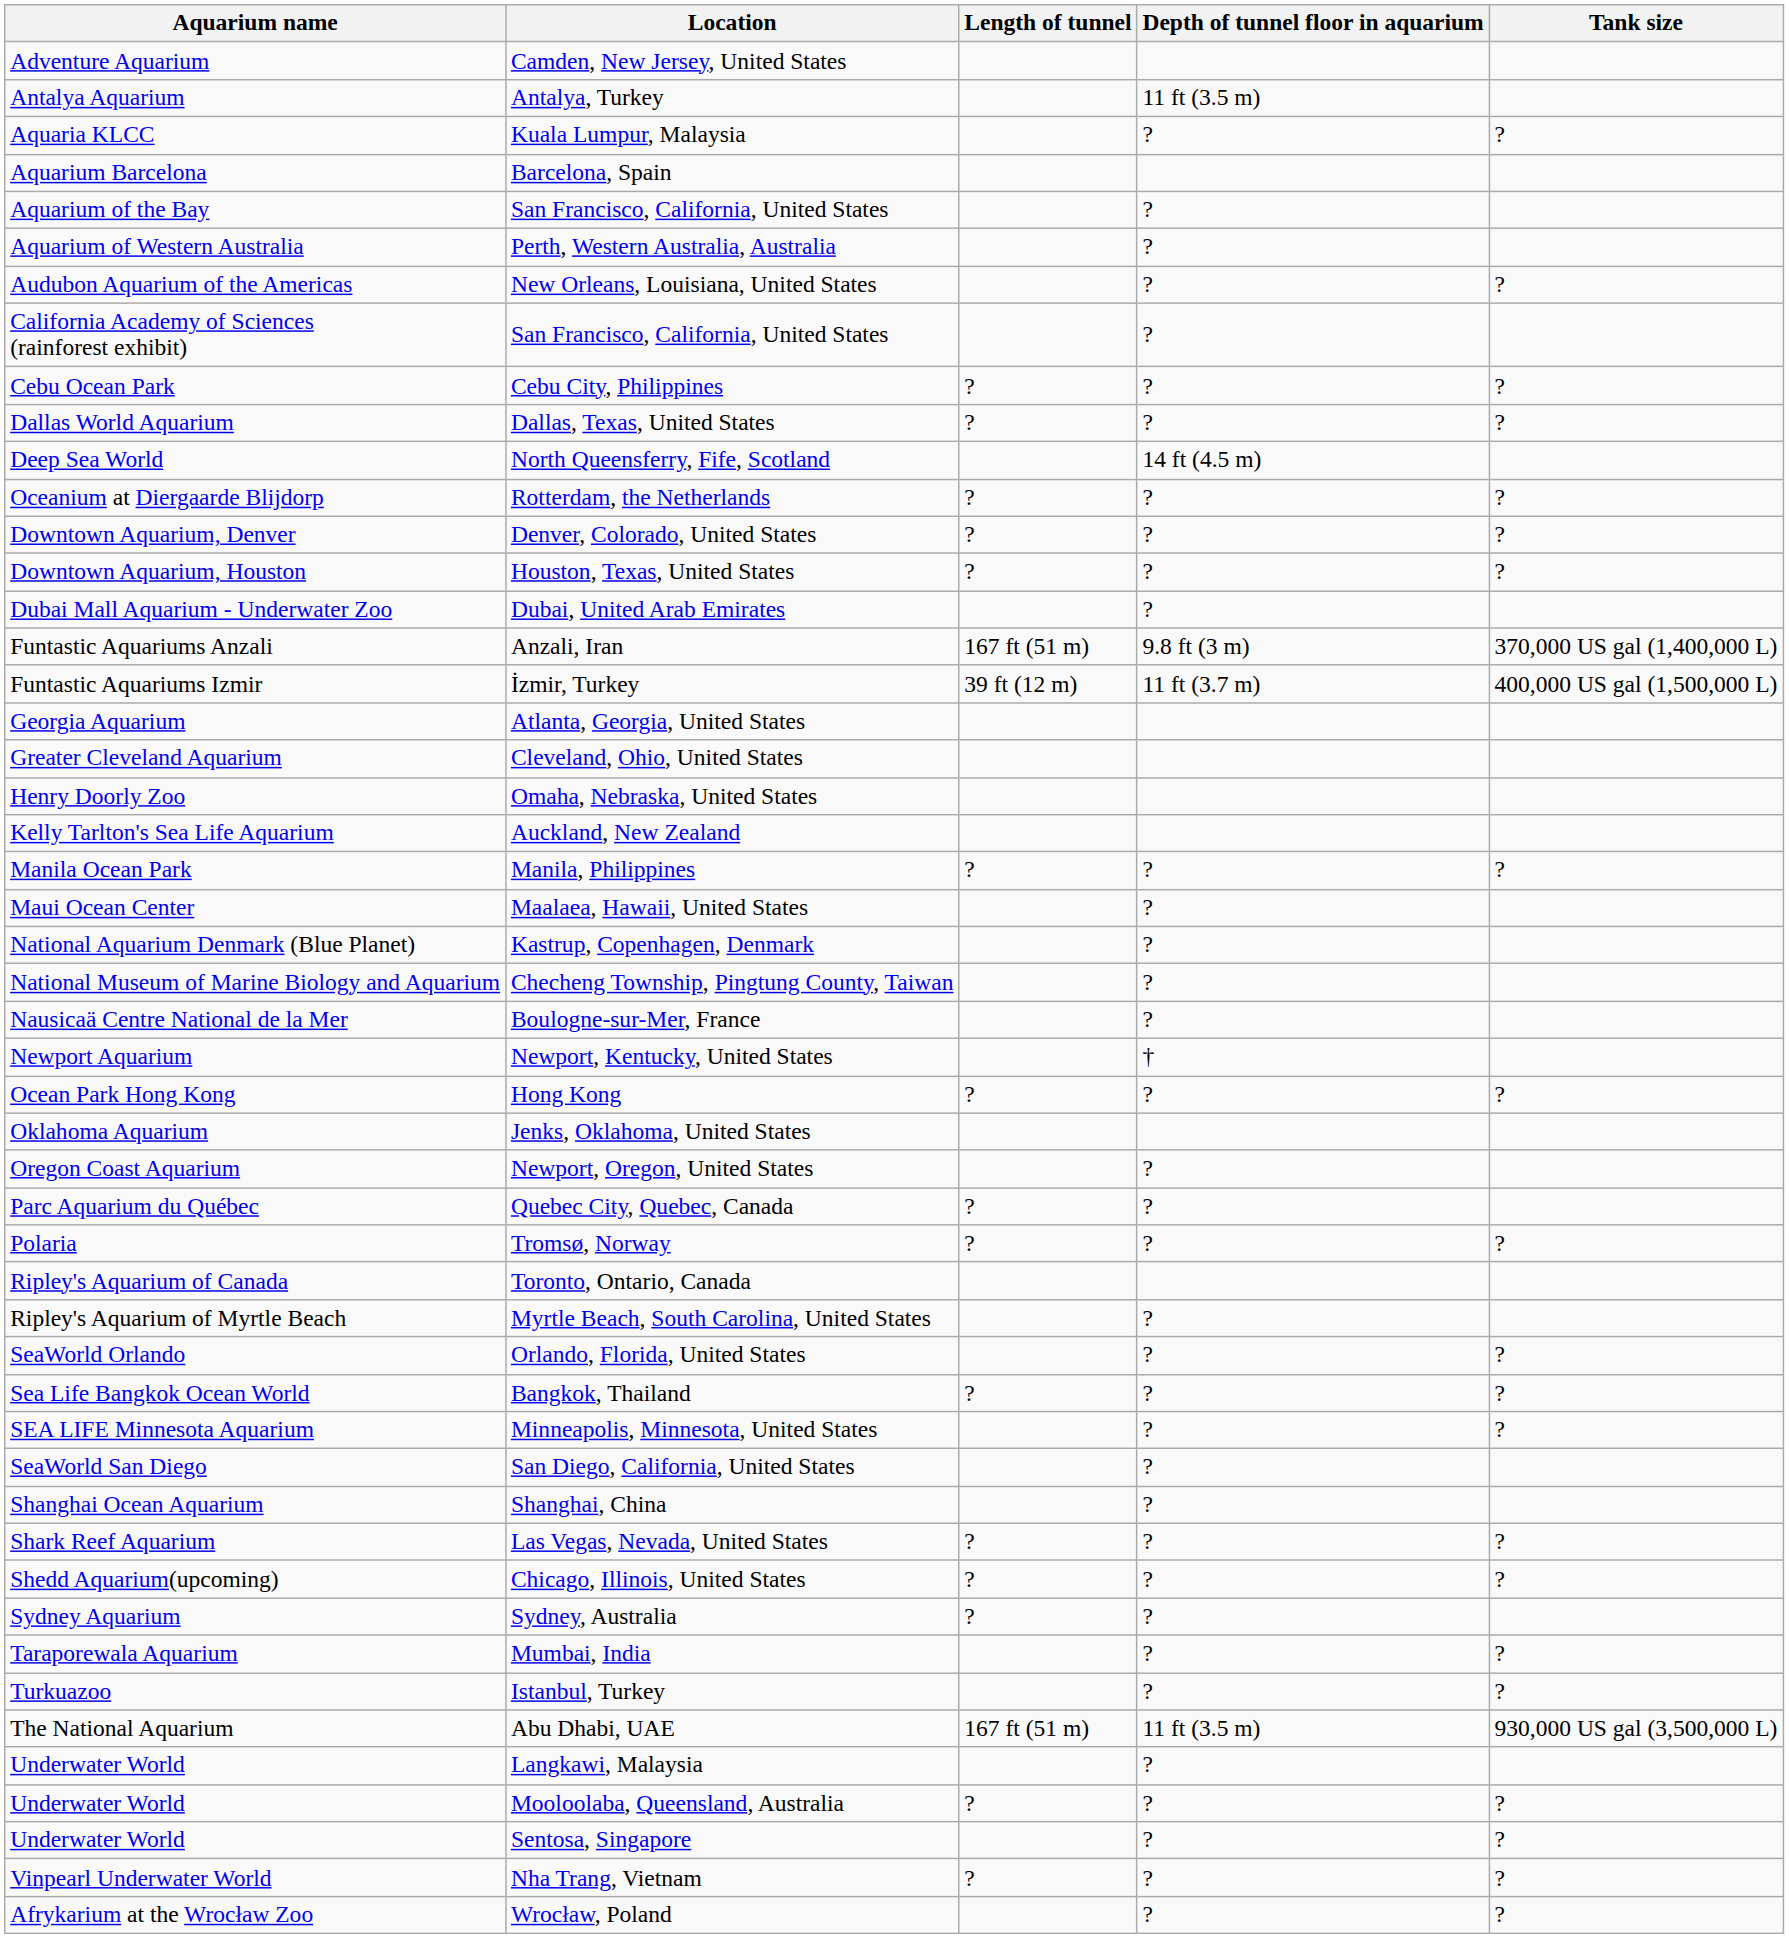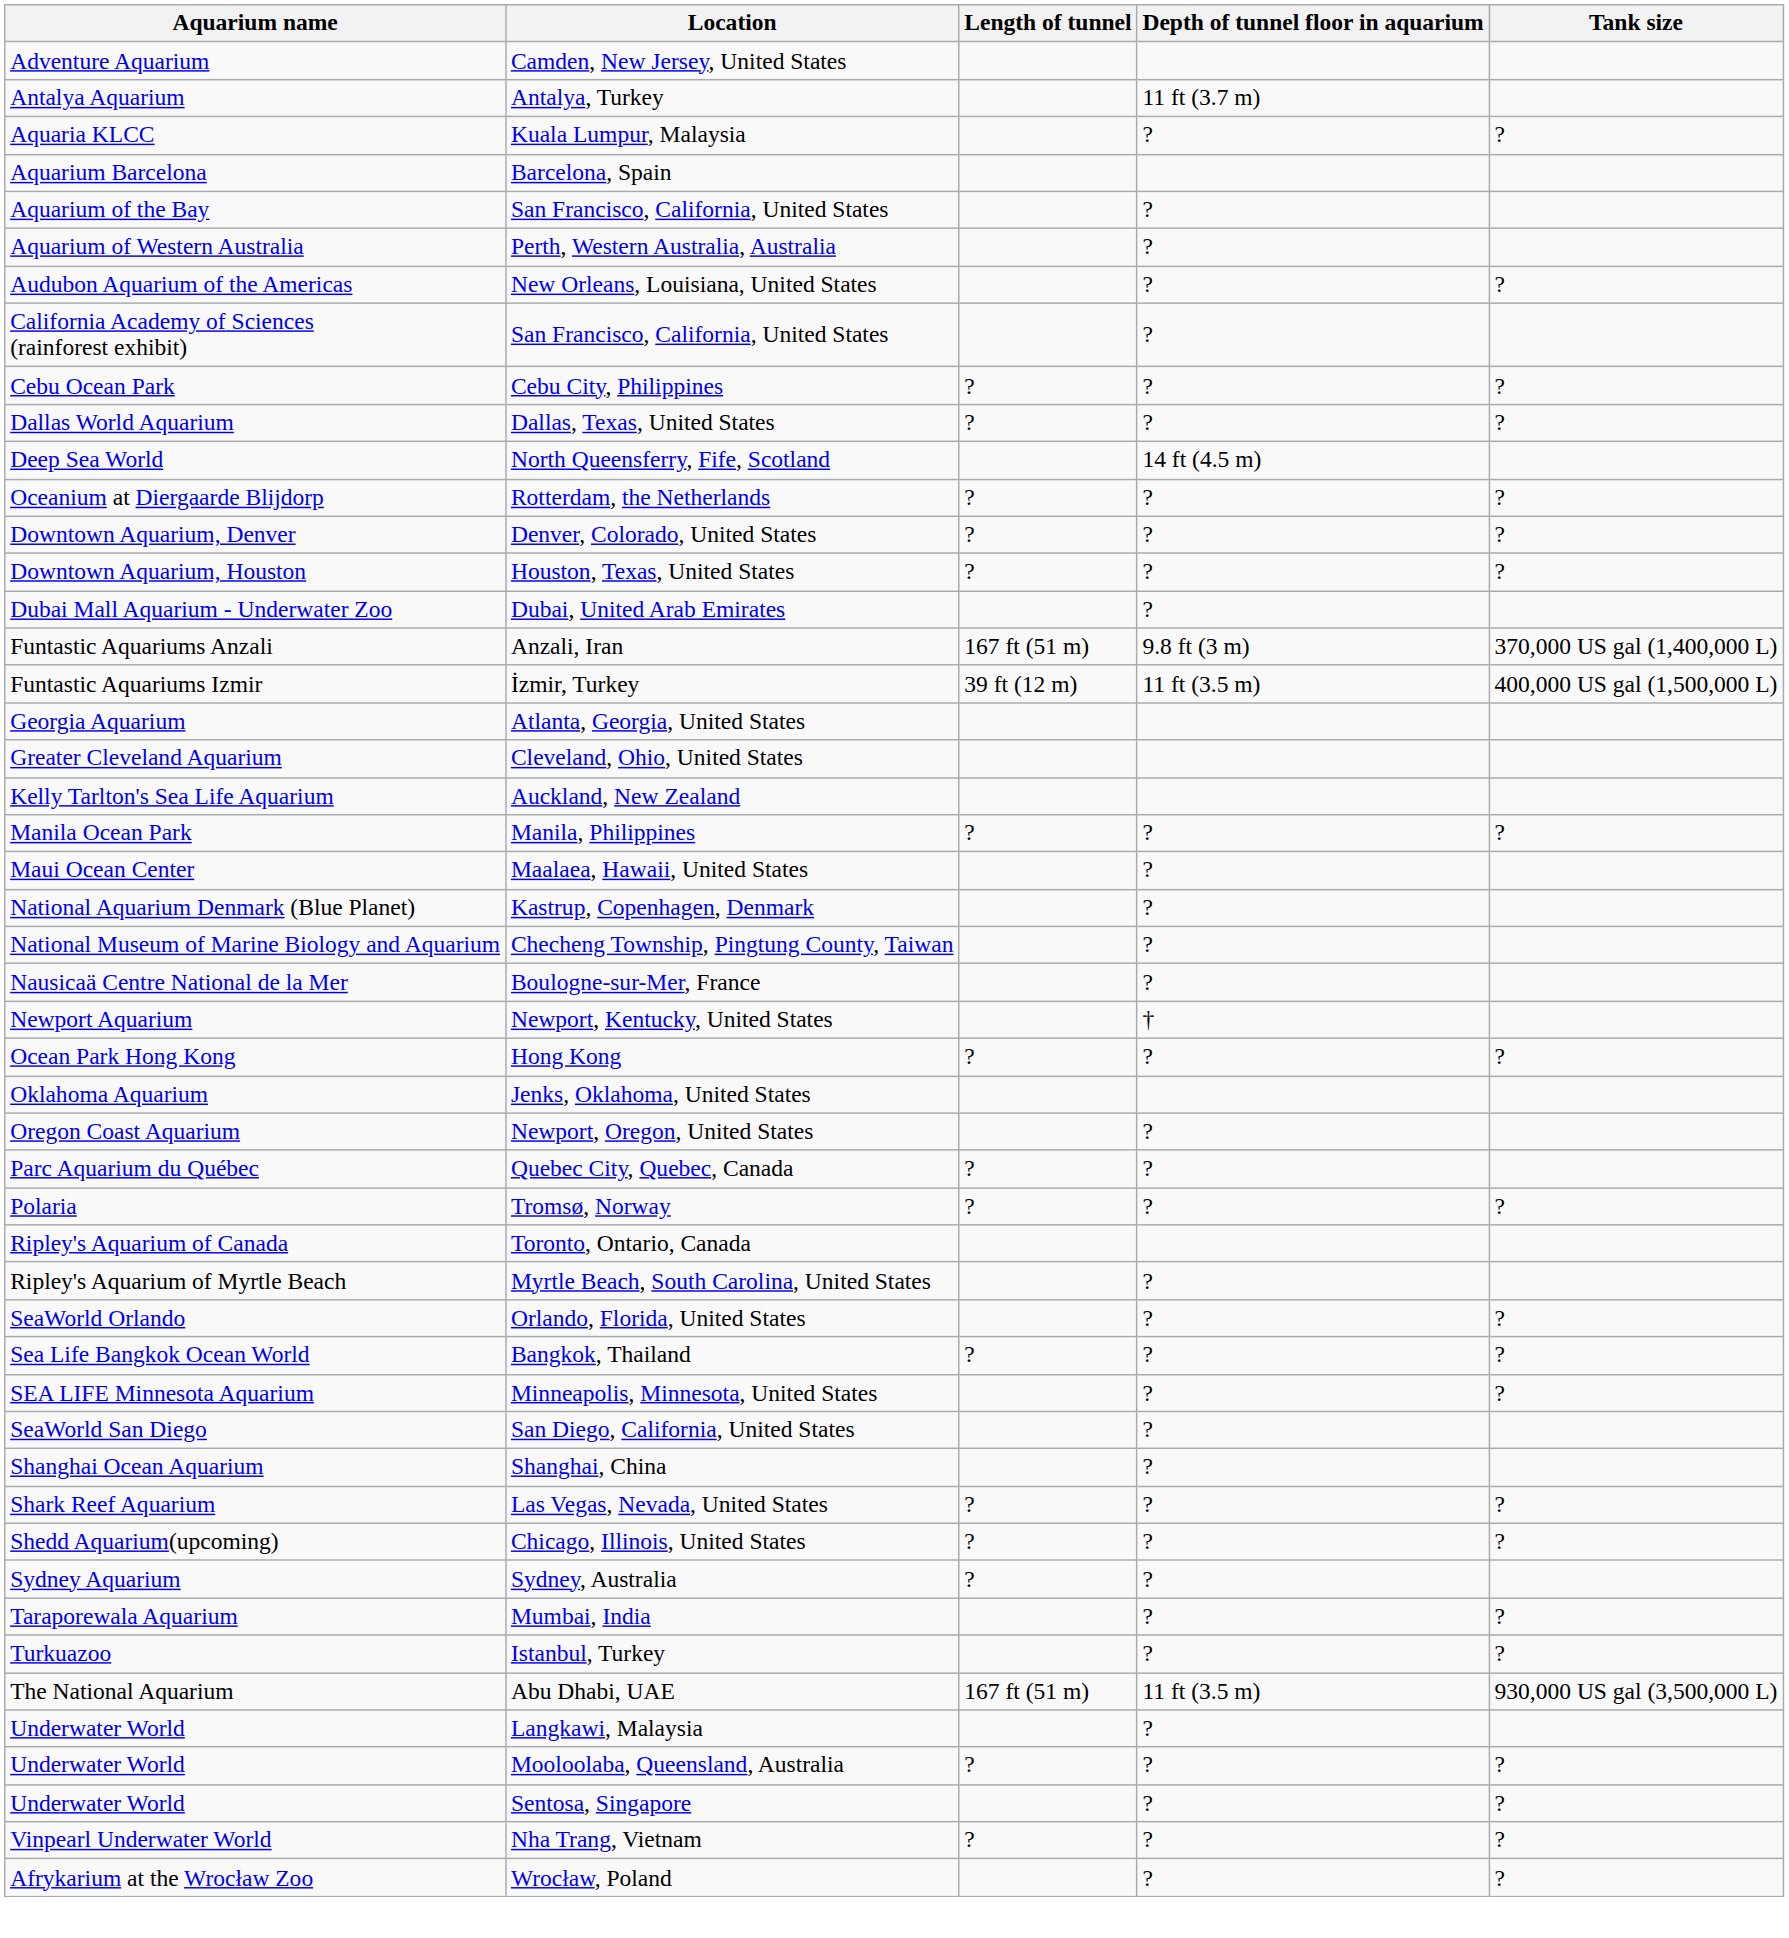 <table class="wikitable sortable">
 <tr>
 <th>Aquarium name</th>
 <th>Location</th>
 <th>Length of tunnel</th>
 <th>Depth of tunnel floor in aquarium</th>
 <th>Tank size</th>
 </tr>
 <tr>
 <td><a href='#'>Adventure Aquarium</a></td>
 <td><a href='#'>Camden</a>, <a href='#'>New Jersey</a>, United States</td>
 <td></td>
 <td></td>
 <td></td>
 </tr>
 <tr>
 <td><a href='#'>Antalya Aquarium</a></td>
 <td><a href='#'>Antalya</a>, Turkey</td>
 <td></td>
-<td>11 ft (3.5 m)</td>
+<td>11 ft (3.7 m)</td>
 <td></td>
 </tr>
 <tr>
 <td><a href='#'>Aquaria KLCC</a></td>
 <td><a href='#'>Kuala Lumpur</a>, Malaysia</td>
 <td></td>
 <td>?</td>
 <td>?</td>
 </tr>
 <tr>
 <td><a href='#'>Aquarium Barcelona</a></td>
 <td><a href='#'>Barcelona</a>, Spain</td>
 <td></td>
 <td></td>
 <td></td>
 </tr>
 <tr>
 <td><a href='#'>Aquarium of the Bay</a></td>
 <td><a href='#'>San Francisco</a>, <a href='#'>California</a>, United States</td>
 <td></td>
 <td>?</td>
 <td></td>
 </tr>
 <tr>
 <td><a href='#'>Aquarium of Western Australia</a></td>
 <td><a href='#'>Perth</a>, <a href='#'>Western Australia</a>, <a href='#'>Australia</a></td>
 <td></td>
 <td>?</td>
 <td></td>
 </tr>
 <tr>
 <td><a href='#'>Audubon Aquarium of the Americas</a></td>
 <td><a href='#'>New Orleans</a>, Louisiana, United States</td>
 <td></td>
 <td>?</td>
 <td>?</td>
 </tr>
 <tr>
 <td><a href='#'>California Academy of Sciences</a><br>(rainforest exhibit)</td>
 <td><a href='#'>San Francisco</a>, <a href='#'>California</a>, United States</td>
 <td></td>
 <td>?</td>
 <td></td>
 </tr>
 <tr>
 <td><a href='#'>Cebu Ocean Park</a></td>
 <td><a href='#'>Cebu City</a>, <a href='#'>Philippines</a></td>
 <td>?</td>
 <td>?</td>
 <td>?</td>
 </tr>
 <tr>
 <td><a href='#'>Dallas World Aquarium</a></td>
 <td><a href='#'>Dallas</a>, <a href='#'>Texas</a>, United States</td>
 <td>?</td>
 <td>?</td>
 <td>?</td>
 </tr>
 <tr>
 <td><a href='#'>Deep Sea World</a></td>
 <td><a href='#'>North Queensferry</a>, <a href='#'>Fife</a>, <a href='#'>Scotland</a></td>
 <td></td>
 <td>14 ft (4.5 m)</td>
 <td></td>
 </tr>
 <tr>
 <td><a href='#'>Oceanium</a> at <a href='#'>Diergaarde Blijdorp</a></td>
 <td><a href='#'>Rotterdam</a>, <a href='#'>the Netherlands</a></td>
 <td>?</td>
 <td>?</td>
 <td>?</td>
 </tr>
 <tr>
 <td><a href='#'>Downtown Aquarium, Denver</a></td>
 <td><a href='#'>Denver</a>, <a href='#'>Colorado</a>, United States</td>
 <td>?</td>
 <td>?</td>
 <td>?</td>
 </tr>
 <tr>
 <td><a href='#'>Downtown Aquarium, Houston</a></td>
 <td><a href='#'>Houston</a>, <a href='#'>Texas</a>, United States</td>
 <td>?</td>
 <td>?</td>
 <td>?</td>
 </tr>
 <tr>
 <td><a href='#'>Dubai Mall Aquarium - Underwater Zoo</a></td>
 <td><a href='#'>Dubai</a>, <a href='#'>United Arab Emirates</a></td>
 <td></td>
 <td>?</td>
 <td></td>
 </tr>
 <tr>
 <td>Funtastic Aquariums Anzali</td>
 <td>Anzali, Iran</td>
 <td>167 ft (51 m)</td>
 <td>9.8 ft (3 m)</td>
 <td>370,000 US gal (1,400,000 L)</td>
 </tr>
 <tr>
 <td>Funtastic Aquariums Izmir</td>
 <td>İzmir, Turkey</td>
 <td>39 ft (12 m)</td>
-<td>11 ft (3.7 m)</td>
+<td>11 ft (3.5 m)</td>
 <td>400,000 US gal (1,500,000 L)</td>
 </tr>
 <tr>
 <td><a href='#'>Georgia Aquarium</a></td>
 <td><a href='#'>Atlanta</a>, <a href='#'>Georgia</a>, United States</td>
 <td></td>
 <td></td>
 <td></td>
 </tr>
 <tr>
 <td><a href='#'>Greater Cleveland Aquarium</a></td>
 <td><a href='#'>Cleveland</a>, <a href='#'>Ohio</a>, United States</td>
-<td></td>
-<td></td>
-<td></td>
-</tr>
-<tr>
-<td><a href='#'>Henry Doorly Zoo</a></td>
-<td><a href='#'>Omaha</a>, <a href='#'>Nebraska</a>, United States</td>
 <td></td>
 <td></td>
 <td></td>
 </tr>
 <tr>
 <td><a href='#'>Kelly Tarlton's Sea Life Aquarium</a></td>
 <td><a href='#'>Auckland</a>, <a href='#'>New Zealand</a></td>
 <td></td>
 <td></td>
 <td></td>
 </tr>
 <tr>
 <td><a href='#'>Manila Ocean Park</a></td>
 <td><a href='#'>Manila</a>, <a href='#'>Philippines</a></td>
 <td>?</td>
 <td>?</td>
 <td>?</td>
 </tr>
 <tr>
 <td><a href='#'>Maui Ocean Center</a></td>
 <td><a href='#'>Maalaea</a>, <a href='#'>Hawaii</a>, United States</td>
 <td></td>
 <td>?</td>
 <td></td>
 </tr>
 <tr>
 <td><a href='#'>National Aquarium Denmark</a> (Blue Planet)</td>
 <td><a href='#'>Kastrup</a>, <a href='#'>Copenhagen</a>, <a href='#'>Denmark</a></td>
 <td></td>
 <td>?</td>
 <td></td>
 </tr>
 <tr>
 <td><a href='#'>National Museum of Marine Biology and Aquarium</a></td>
 <td><a href='#'>Checheng Township</a>, <a href='#'>Pingtung County</a>, <a href='#'>Taiwan</a></td>
 <td></td>
 <td>?</td>
 <td></td>
 </tr>
 <tr>
 <td><a href='#'>Nausicaä Centre National de la Mer</a></td>
 <td><a href='#'>Boulogne-sur-Mer</a>, France</td>
 <td></td>
 <td>?</td>
 <td></td>
 </tr>
 <tr>
 <td><a href='#'>Newport Aquarium</a></td>
 <td><a href='#'>Newport</a>, <a href='#'>Kentucky</a>, United States</td>
 <td></td>
 <td> †</td>
 <td></td>
 </tr>
 <tr>
 <td><a href='#'>Ocean Park Hong Kong</a></td>
 <td><a href='#'>Hong Kong</a></td>
 <td>?</td>
 <td>?</td>
 <td>?</td>
 </tr>
 <tr>
 <td><a href='#'>Oklahoma Aquarium</a></td>
 <td><a href='#'>Jenks</a>, <a href='#'>Oklahoma</a>, United States</td>
 <td></td>
 <td></td>
 <td></td>
 </tr>
 <tr>
 <td><a href='#'>Oregon Coast Aquarium</a></td>
 <td><a href='#'>Newport</a>, <a href='#'>Oregon</a>, United States</td>
 <td></td>
 <td>?</td>
 <td></td>
 </tr>
 <tr>
 <td><a href='#'>Parc Aquarium du Québec</a></td>
 <td><a href='#'>Quebec City</a>, <a href='#'>Quebec</a>, Canada</td>
 <td>?</td>
 <td>?</td>
 <td></td>
 </tr>
 <tr>
 <td><a href='#'>Polaria</a></td>
 <td><a href='#'>Tromsø</a>, <a href='#'>Norway</a></td>
 <td>?</td>
 <td>?</td>
 <td>?</td>
 </tr>
 <tr>
 <td><a href='#'>Ripley's Aquarium of Canada</a></td>
 <td><a href='#'>Toronto</a>, Ontario, Canada</td>
 <td></td>
 <td></td>
 <td></td>
 </tr>
 <tr>
 <td>Ripley's Aquarium of Myrtle Beach</td>
 <td><a href='#'>Myrtle Beach</a>, <a href='#'>South Carolina</a>, United States</td>
 <td></td>
 <td>?</td>
 <td></td>
 </tr>
 <tr>
 <td><a href='#'>SeaWorld Orlando</a></td>
 <td><a href='#'>Orlando</a>, <a href='#'>Florida</a>, United States</td>
 <td></td>
 <td>?</td>
 <td>?</td>
 </tr>
 <tr>
 <td><a href='#'>Sea Life Bangkok Ocean World</a></td>
 <td><a href='#'>Bangkok</a>, Thailand</td>
 <td>?</td>
 <td>?</td>
 <td>?</td>
 </tr>
 <tr>
 <td><a href='#'>SEA LIFE Minnesota Aquarium</a></td>
 <td><a href='#'>Minneapolis</a>, <a href='#'>Minnesota</a>, United States</td>
 <td></td>
 <td>?</td>
 <td>?</td>
 </tr>
 <tr>
 <td><a href='#'>SeaWorld San Diego</a></td>
 <td><a href='#'>San Diego</a>, <a href='#'>California</a>, United States</td>
 <td></td>
 <td>?</td>
 <td></td>
 </tr>
 <tr>
 <td><a href='#'>Shanghai Ocean Aquarium</a></td>
 <td><a href='#'>Shanghai</a>, China</td>
 <td></td>
 <td>?</td>
 <td></td>
 </tr>
 <tr>
 <td><a href='#'>Shark Reef Aquarium</a></td>
 <td><a href='#'>Las Vegas</a>, <a href='#'>Nevada</a>, United States</td>
 <td>?</td>
 <td>?</td>
 <td>?</td>
 </tr>
 <tr>
 <td><a href='#'>Shedd Aquarium</a>(upcoming)</td>
 <td><a href='#'>Chicago</a>, <a href='#'>Illinois</a>, United States</td>
 <td>?</td>
 <td>?</td>
 <td>?</td>
 </tr>
 <tr>
 <td><a href='#'>Sydney Aquarium</a></td>
 <td><a href='#'>Sydney</a>, Australia</td>
 <td>?</td>
 <td>?</td>
 <td></td>
 </tr>
 <tr>
 <td><a href='#'>Taraporewala Aquarium</a></td>
 <td><a href='#'>Mumbai</a>, <a href='#'>India</a></td>
 <td></td>
 <td>?</td>
 <td>?</td>
 </tr>
 <tr>
 <td><a href='#'>Turkuazoo</a></td>
 <td><a href='#'>Istanbul</a>, Turkey</td>
 <td></td>
 <td>?</td>
 <td>?</td>
 </tr>
 <tr>
 <td>The National Aquarium</td>
 <td>Abu Dhabi, UAE</td>
 <td>167 ft (51 m)</td>
 <td>11 ft (3.5 m)</td>
 <td>930,000 US gal (3,500,000 L)</td>
 </tr>
 <tr>
 <td><a href='#'>Underwater World</a></td>
 <td><a href='#'>Langkawi</a>, Malaysia</td>
 <td></td>
 <td>?</td>
 <td></td>
 </tr>
 <tr>
 <td><a href='#'>Underwater World</a></td>
 <td><a href='#'>Mooloolaba</a>, <a href='#'>Queensland</a>, Australia</td>
 <td>?</td>
 <td>?</td>
 <td>?</td>
 </tr>
 <tr>
 <td><a href='#'>Underwater World</a></td>
 <td><a href='#'>Sentosa</a>, <a href='#'>Singapore</a></td>
 <td></td>
 <td>?</td>
 <td>?</td>
 </tr>
 <tr>
 <td><a href='#'>Vinpearl Underwater World</a></td>
 <td><a href='#'>Nha Trang</a>, Vietnam</td>
 <td>?</td>
 <td>?</td>
 <td>?</td>
 </tr>
 <tr>
 <td><a href='#'>Afrykarium</a> at the <a href='#'>Wrocław Zoo</a></td>
 <td><a href='#'>Wrocław</a>, Poland</td>
 <td></td>
 <td>?</td>
 <td>?</td>
 </tr>
 </table>
